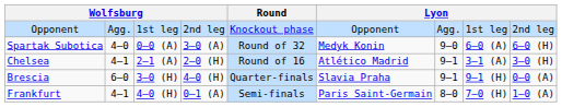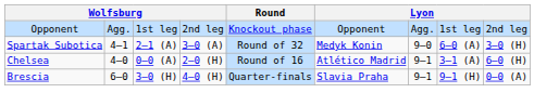 <table class="wikitable" style="text-align:center">
 <tr>
 <th colspan=4> <a href='#'>Wolfsburg</a></th>
 <th>Round</th>
 <th colspan=4> <a href='#'>Lyon</a></th>
 </tr>
 <tr style="background:#c1e0ff">
 <td>Opponent</td>
 <td>Agg.</td>
 <td>1st leg</td>
 <td>2nd leg</td>
 <td><a href='#'>Knockout phase</a></td>
 <td>Opponent</td>
 <td>Agg.</td>
 <td>1st leg</td>
 <td>2nd leg</td>
 </tr>
 <tr>
 <td align=left> <a href='#'>Spartak Subotica</a></td>
-<td>4–0</td>
-<td><a href='#'>0–0</a> (A)</td>
+<td>4–1</td>
+<td><a href='#'>2–1</a> (A)</td>
 <td><a href='#'>3–0</a> (A)</td>
 <td style="background:#c1e0ff">Round of 32</td>
 <td align=left> <a href='#'>Medyk Konin</a></td>
 <td>9–0</td>
 <td><a href='#'>6–0</a> (A)</td>
-<td><a href='#'>6–0</a> (H)</td>
+<td><a href='#'>3–0</a> (H)</td>
 </tr>
 <tr>
 <td align=left> <a href='#'>Chelsea</a></td>
-<td>4–1</td>
-<td><a href='#'>2–1</a> (A)</td>
+<td>4–0</td>
+<td><a href='#'>0–0</a> (A)</td>
 <td><a href='#'>2–0</a> (H)</td>
 <td style="background:#c1e0ff">Round of 16</td>
 <td align=left> <a href='#'>Atlético Madrid</a></td>
 <td>9–1</td>
 <td><a href='#'>3–1</a> (A)</td>
-<td><a href='#'>3–0</a> (H)</td>
+<td><a href='#'>6–0</a> (H)</td>
 </tr>
 <tr>
 <td align=left> <a href='#'>Brescia</a></td>
 <td>6–0</td>
 <td><a href='#'>3–0</a> (H)</td>
 <td><a href='#'>4–0</a> (H)</td>
 <td style="background:#c1e0ff">Quarter-finals</td>
 <td align=left> <a href='#'>Slavia Praha</a></td>
 <td>9–1</td>
 <td><a href='#'>9–1</a> (H)</td>
 <td><a href='#'>0–0</a> (A)</td>
 </tr>
-<tr>
-<td align=left> <a href='#'>Frankfurt</a></td>
-<td>4–1</td>
-<td><a href='#'>4–0</a> (H)</td>
-<td><a href='#'>0–1</a> (A)</td>
-<td style="background:#c1e0ff">Semi-finals</td>
-<td align=left> <a href='#'>Paris Saint-Germain</a></td>
-<td>8–0</td>
-<td><a href='#'>7–0</a> (H)</td>
-<td><a href='#'>1–0</a> (A)</td>
-</tr>
 </table>
